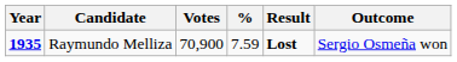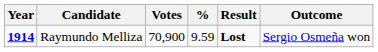 <table class="wikitable">
 <tr>
 <th>Year</th>
 <th>Candidate</th>
 <th>Votes</th>
 <th>%</th>
 <th>Result</th>
 <th>Outcome</th>
 </tr>
 <tr>
-<td><a href='#'><strong>1935</strong></a></td>
+<td><a href='#'><strong>1914</strong></a></td>
 <td>Raymundo Melliza</td>
 <td>70,900</td>
-<td>7.59</td>
+<td>9.59</td>
 <td><strong>Lost</strong></td>
 <td><a href='#'>Sergio Osmeña</a> won</td>
 </tr>
 </table>
